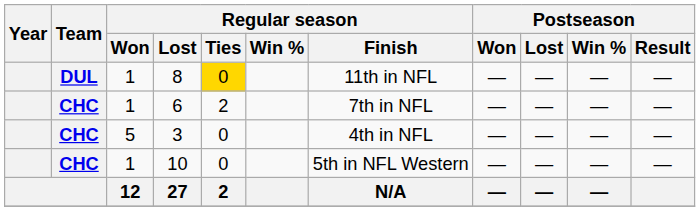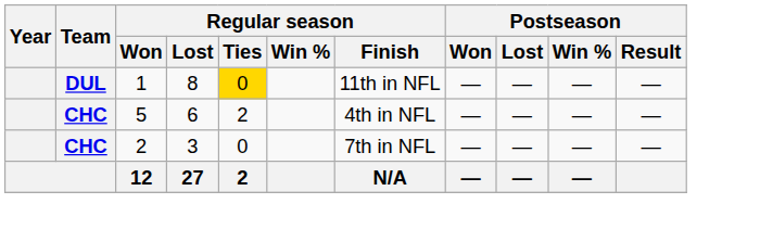 <table class="wikitable" style="font-size: 95%; text-align:center;">
 <tr>
 <th rowspan="2">Year</th>
 <th rowspan="2">Team</th>
 <th colspan="5">Regular season</th>
 <th colspan="4">Postseason</th>
 </tr>
 <tr>
 <th>Won</th>
 <th>Lost</th>
 <th>Ties</th>
 <th>Win %</th>
 <th>Finish</th>
 <th>Won</th>
 <th>Lost</th>
 <th>Win %</th>
 <th>Result</th>
 </tr>
 <tr>
 <th></th>
 <th><a href='#'>DUL</a></th>
 <td>1</td>
 <td>8</td>
 <td style="background: gold;">0</td>
 <td></td>
 <td>11th in NFL</td>
 <td>—</td>
 <td>—</td>
 <td>—</td>
 <td>—</td>
 </tr>
 <tr>
 <th></th>
 <th><a href='#'>CHC</a></th>
-<td>1</td>
+<td>5</td>
 <td>6</td>
 <td>2</td>
-<td></td>
-<td>7th in NFL</td>
-<td>—</td>
-<td>—</td>
-<td>—</td>
-<td>—</td>
-</tr>
-<tr>
-<th></th>
-<th><a href='#'>CHC</a></th>
-<td>5</td>
-<td>3</td>
-<td>0</td>
 <td></td>
 <td>4th in NFL</td>
 <td>—</td>
 <td>—</td>
 <td>—</td>
 <td>—</td>
 </tr>
 <tr>
 <th></th>
 <th><a href='#'>CHC</a></th>
-<td>1</td>
-<td>10</td>
+<td>2</td>
+<td>3</td>
 <td>0</td>
 <td></td>
-<td>5th in NFL Western</td>
+<td>7th in NFL</td>
 <td>—</td>
 <td>—</td>
 <td>—</td>
 <td>—</td>
 </tr>
 <tr>
 <th colspan="2"></th>
 <th>12</th>
 <th>27</th>
 <th>2</th>
 <th></th>
 <th>N/A</th>
 <th>—</th>
 <th>—</th>
 <th>—</th>
 <th></th>
 </tr>
 <tr>
 </tr>
 </table>
